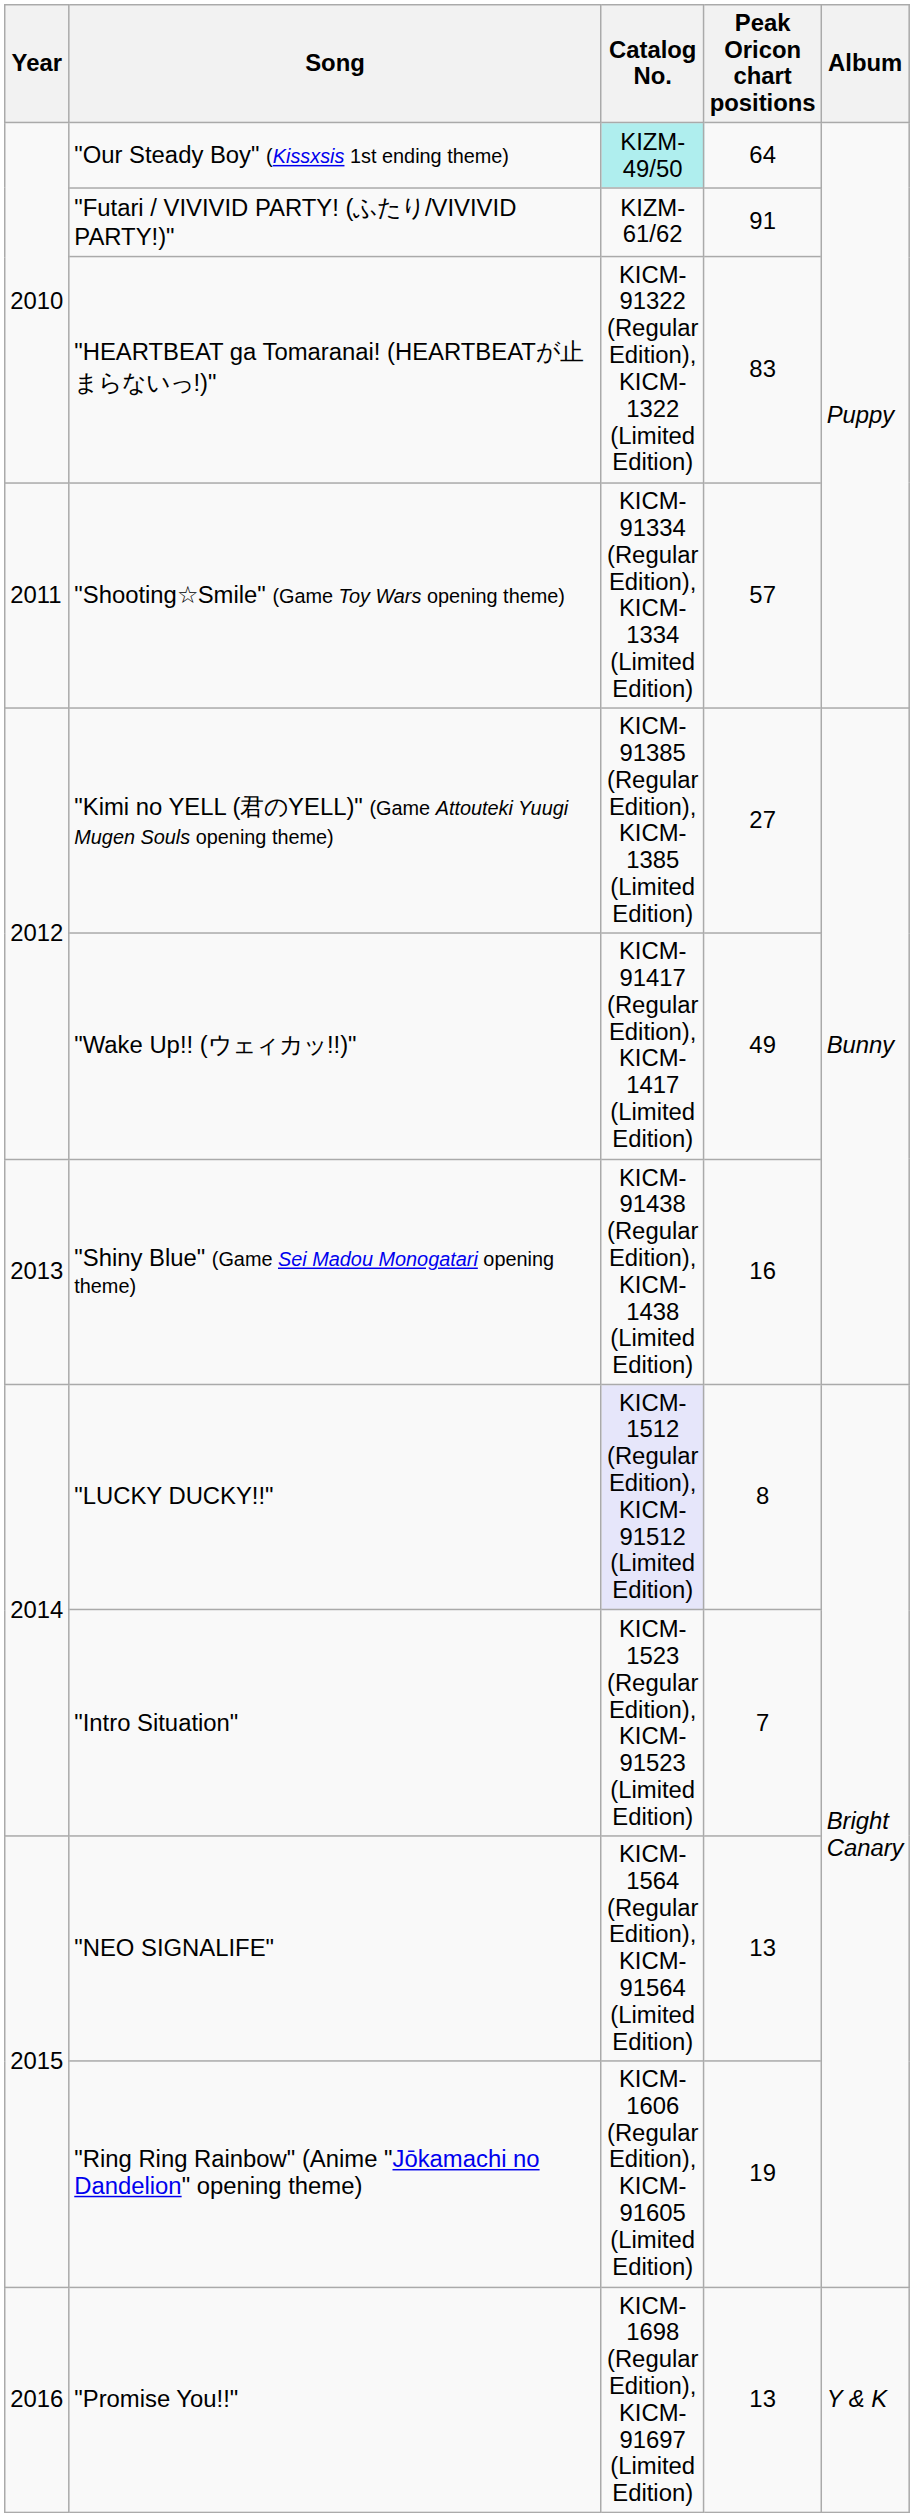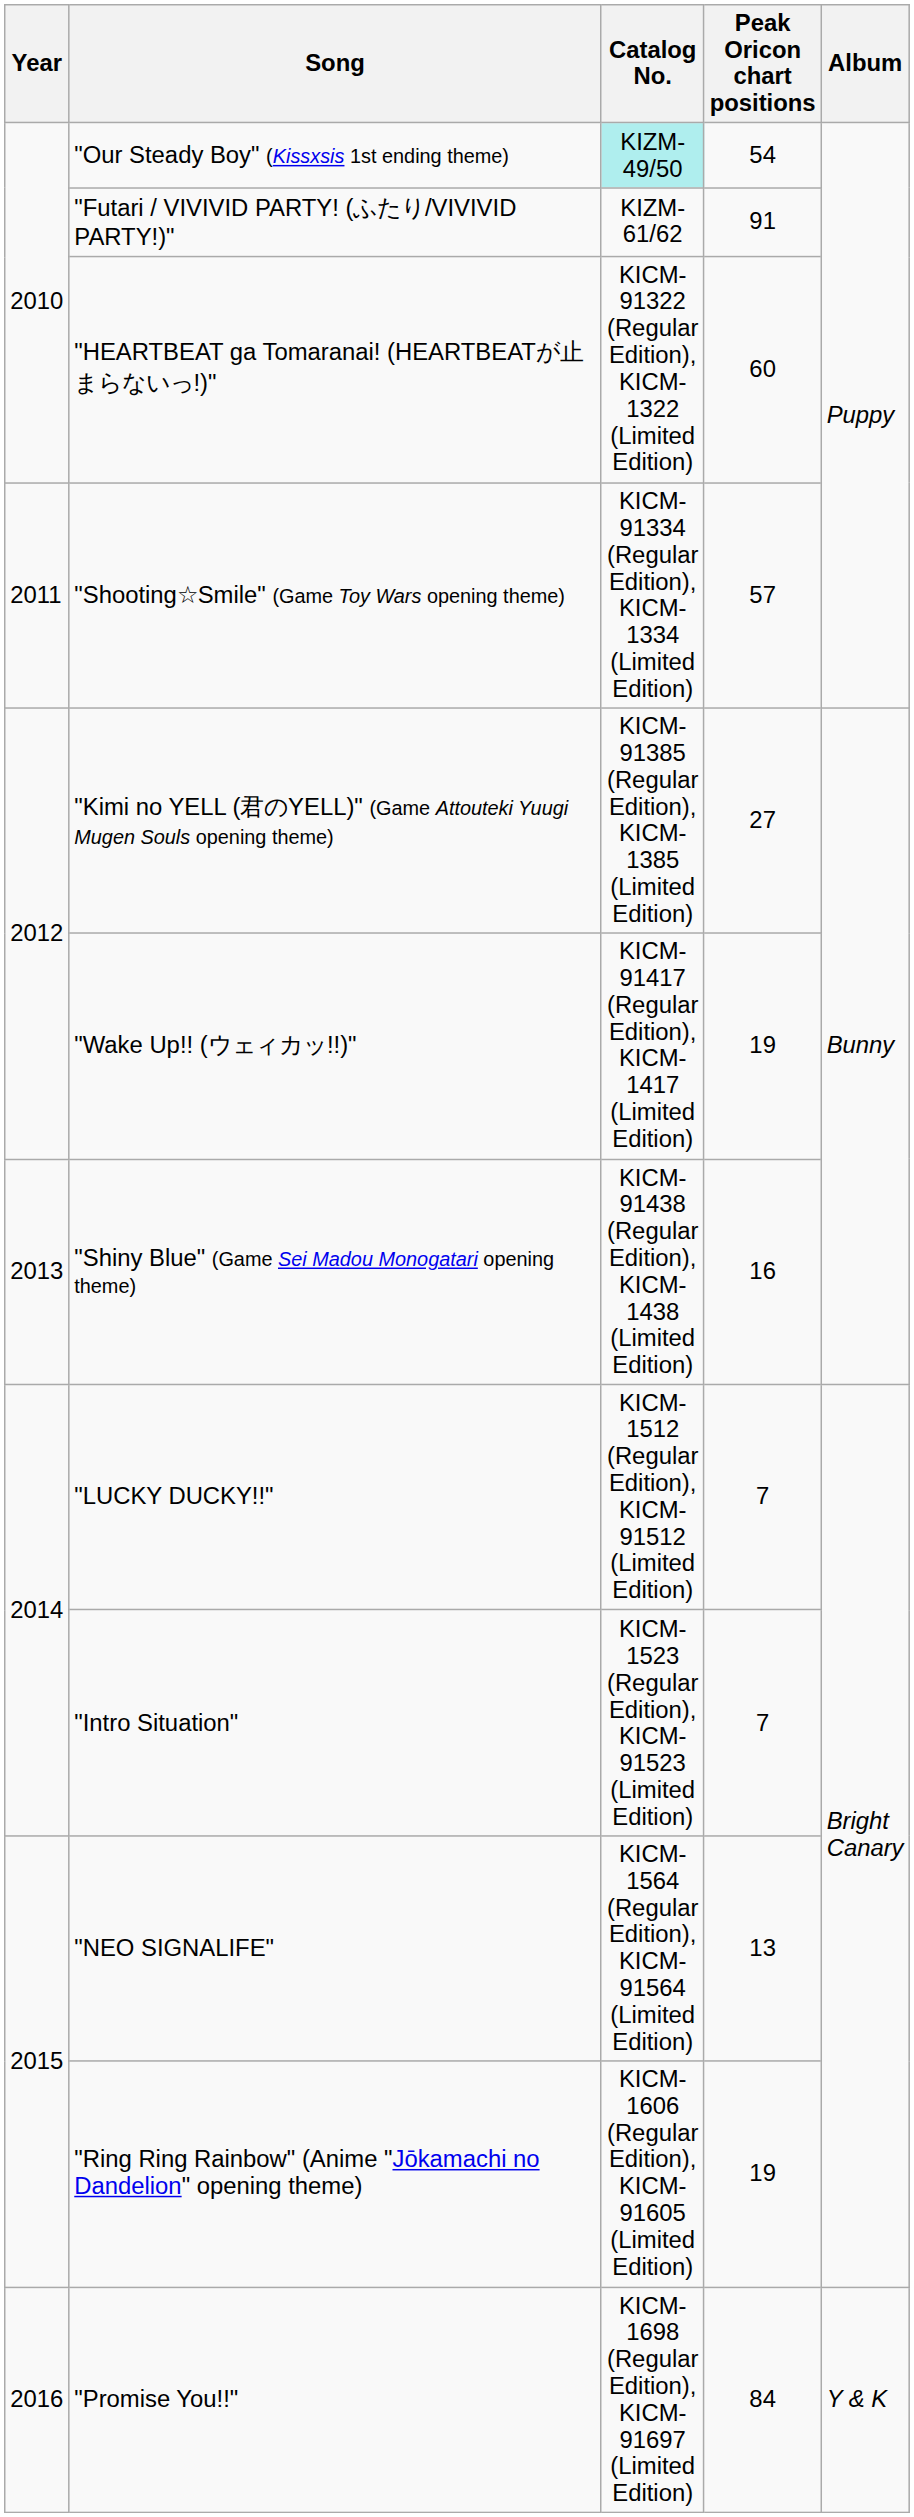 <table class="wikitable" border="1">
 <tr>
 <th rowspan="1">Year</th>
 <th rowspan="1" width="350">Song</th>
 <th rowspan="1">Catalog No.</th>
 <th colspan="1">Peak Oricon<br> chart positions</th>
 <th rowspan="1">Album</th>
 </tr>
 <tr>
 <td rowspan="3">2010</td>
 <td align="left">"Our Steady Boy" <small>(<em><a href='#'>Kissxsis</a></em> 1st ending theme)</small></td>
 <td align="center" style="background: paleturquoise;">KIZM-49/50</td>
-<td align="center">64</td>
+<td align="center">54</td>
 <td rowspan="4"><em>Puppy</em></td>
 </tr>
 <tr>
 <td align="left">"Futari / VIVIVID PARTY! (ふたり/VIVIVID PARTY!)"</td>
 <td align="center">KIZM-61/62</td>
 <td align="center">91</td>
 </tr>
 <tr>
 <td align="left">"HEARTBEAT ga Tomaranai! (HEARTBEATが止まらないっ!)"</td>
 <td align="center">KICM-91322 (Regular Edition),<br> KICM-1322 (Limited Edition)</td>
-<td align="center">83</td>
+<td align="center">60</td>
 </tr>
 <tr>
 <td>2011</td>
 <td align="left">"Shooting☆Smile" <small>(Game <em>Toy Wars</em> opening theme)</small></td>
 <td align="center">KICM-91334 (Regular Edition),<br> KICM-1334 (Limited Edition)</td>
 <td align="center">57</td>
 </tr>
 <tr>
 <td rowspan="2">2012</td>
 <td align="left">"Kimi no YELL (君のYELL)" <small>(Game <em>Attouteki Yuugi Mugen Souls</em> opening theme)</small></td>
 <td align="center">KICM-91385 (Regular Edition),<br> KICM-1385 (Limited Edition)</td>
 <td align="center">27</td>
 <td rowspan="3"><em>Bunny</em></td>
 </tr>
 <tr>
 <td align="left">"Wake Up!! (ウェィカッ!!)"</td>
 <td align="center">KICM-91417 (Regular Edition),<br> KICM-1417 (Limited Edition)</td>
-<td align="center">49</td>
+<td align="center">19</td>
 </tr>
 <tr>
 <td>2013</td>
 <td align="left">"Shiny Blue" <small>(Game <em><a href='#'>Sei Madou Monogatari</a></em> opening theme)</small></td>
 <td align="center">KICM-91438 (Regular Edition),<br> KICM-1438 (Limited Edition)</td>
 <td align="center">16</td>
 </tr>
 <tr>
 <td rowspan="2">2014</td>
 <td align="left">"LUCKY DUCKY!!"</td>
-<td align="center" style="background: lavender;">KICM-1512 (Regular Edition),<br> KICM-91512 (Limited Edition)</td>
-<td align="center">8</td>
+<td align="center">KICM-1512 (Regular Edition),<br> KICM-91512 (Limited Edition)</td>
+<td align="center">7</td>
 <td rowspan="4"><em>Bright Canary</em></td>
 </tr>
 <tr>
 <td align="left">"Intro Situation"</td>
 <td align="center">KICM-1523 (Regular Edition),<br> KICM-91523 (Limited Edition)</td>
 <td align="center">7</td>
 </tr>
 <tr>
 <td rowspan="2">2015</td>
 <td align="left">"NEO SIGNALIFE"</td>
 <td align="center">KICM-1564 (Regular Edition),<br> KICM-91564 (Limited Edition)</td>
 <td align="center">13</td>
 </tr>
 <tr>
 <td align="left">"Ring Ring Rainbow" (Anime "<a href='#'>Jōkamachi no Dandelion</a>" opening theme)</td>
 <td align="center">KICM-1606 (Regular Edition),<br> KICM-91605 (Limited Edition)</td>
 <td align="center">19</td>
 </tr>
 <tr>
 <td>2016</td>
 <td align="left">"Promise You!!"</td>
 <td align="center">KICM-1698 (Regular Edition),<br> KICM-91697 (Limited Edition)</td>
-<td align="center">13</td>
+<td align="center">84</td>
 <td><em>Y & K</em></td>
 </tr>
 </table>
